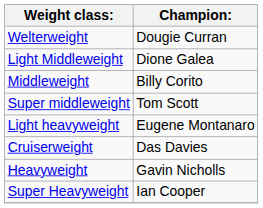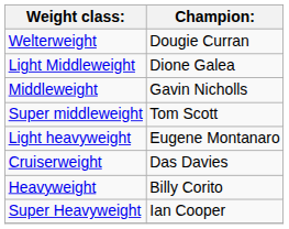 <table class="wikitable">
 <tr>
 <th>Weight class:</th>
 <th>Champion:</th>
 </tr>
 <tr>
 <td><a href='#'>Welterweight</a></td>
 <td>Dougie Curran</td>
 </tr>
 <tr>
 <td><a href='#'>Light Middleweight</a></td>
 <td>Dione Galea</td>
 </tr>
 <tr>
 <td><a href='#'>Middleweight</a></td>
-<td>Billy Corito</td>
+<td>Gavin Nicholls</td>
 </tr>
 <tr>
 <td><a href='#'>Super middleweight</a></td>
 <td>Tom Scott</td>
 </tr>
 <tr>
 <td><a href='#'>Light heavyweight</a></td>
 <td>Eugene Montanaro</td>
 </tr>
 <tr>
 <td><a href='#'>Cruiserweight</a></td>
 <td>Das Davies</td>
 </tr>
 <tr>
 <td><a href='#'>Heavyweight</a></td>
-<td>Gavin Nicholls</td>
+<td>Billy Corito</td>
 </tr>
 <tr>
 <td><a href='#'>Super Heavyweight</a></td>
 <td>Ian Cooper</td>
 </tr>
 <tr>
 </tr>
 </table>
